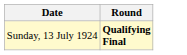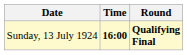 <table class="wikitable">
 <tr>
 <th>Date</th>
+<th>Time</th>
 <th>Round</th>
 </tr>
 <tr style=background:lemonchiffon>
 <td>Sunday, 13 July 1924</td>
+<td><strong>16:00</strong></td>
 <td><strong>Qualifying</strong><br><strong>Final</strong></td>
 </tr>
 </table>
